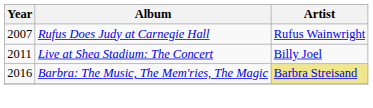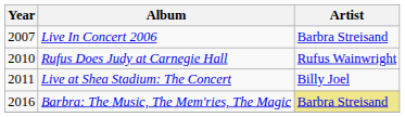 <table class="wikitable">
 <tr>
 <th>Year</th>
 <th>Album</th>
 <th>Artist</th>
 </tr>
 <tr>
 <td>2007</td>
+<td><em><a href='#'>Live In Concert 2006</a></em></td>
+<td><a href='#'>Barbra Streisand</a></td>
+</tr>
+<tr>
+<td>2010</td>
 <td><em><a href='#'>Rufus Does Judy at Carnegie Hall</a></em></td>
 <td><a href='#'>Rufus Wainwright</a></td>
 </tr>
 <tr>
 <td>2011</td>
 <td><em><a href='#'>Live at Shea Stadium: The Concert</a></em></td>
 <td><a href='#'>Billy Joel</a></td>
 </tr>
 <tr>
 <td>2016</td>
 <td><em><a href='#'>Barbra: The Music, The Mem'ries, The Magic</a></em></td>
 <td style="background: khaki;"><a href='#'>Barbra Streisand</a></td>
 </tr>
 <tr>
 </tr>
 </table>
